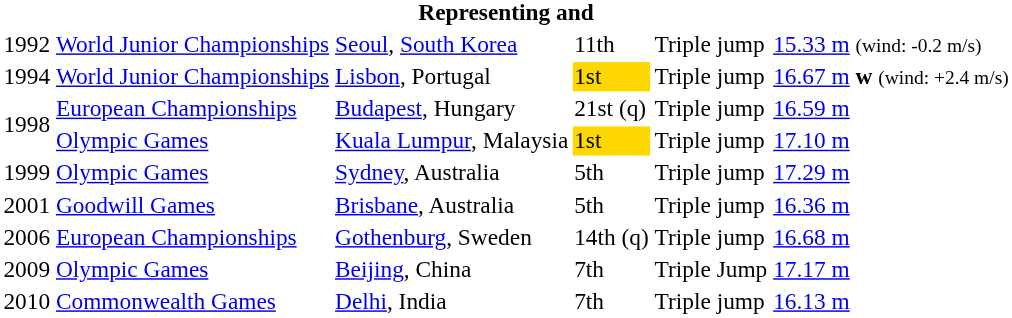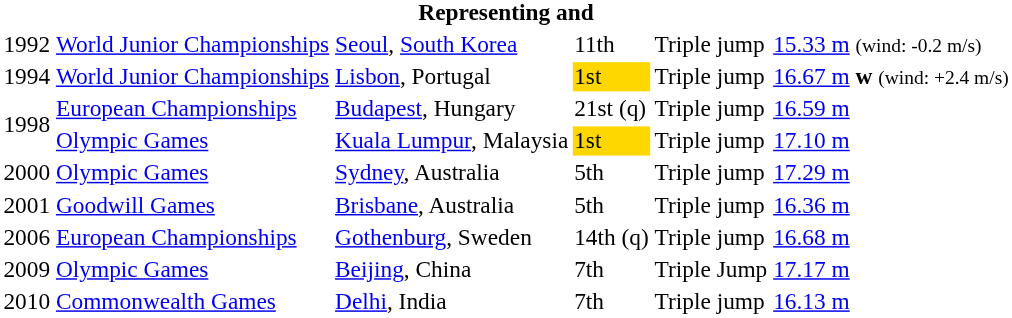 <table>
 <tr>
 <th colspan="6">Representing  and </th>
 </tr>
 <tr>
 <td>1992</td>
 <td><a href='#'>World Junior Championships</a></td>
 <td><a href='#'>Seoul</a>, <a href='#'>South Korea</a></td>
 <td>11th</td>
 <td>Triple jump</td>
 <td><a href='#'>15.33 m</a>  <small>(wind: -0.2 m/s)</small></td>
 </tr>
 <tr>
 <td>1994</td>
 <td><a href='#'>World Junior Championships</a></td>
 <td><a href='#'>Lisbon</a>, Portugal</td>
 <td bgcolor=gold>1st</td>
 <td>Triple jump</td>
 <td><a href='#'>16.67 m</a> <strong>w</strong>  <small>(wind: +2.4 m/s)</small></td>
 </tr>
 <tr>
 <td rowspan=2>1998</td>
 <td><a href='#'>European Championships</a></td>
 <td><a href='#'>Budapest</a>, Hungary</td>
 <td>21st (q)</td>
 <td>Triple jump</td>
 <td><a href='#'>16.59 m</a></td>
 </tr>
 <tr>
 <td><a href='#'>Olympic Games</a></td>
 <td><a href='#'>Kuala Lumpur</a>, Malaysia</td>
 <td bgcolor=gold>1st</td>
 <td>Triple jump</td>
 <td><a href='#'>17.10 m</a></td>
 </tr>
 <tr>
-<td>1999</td>
+<td>2000</td>
 <td><a href='#'>Olympic Games</a></td>
 <td><a href='#'>Sydney</a>, Australia</td>
 <td>5th</td>
 <td>Triple jump</td>
 <td><a href='#'>17.29 m</a></td>
 </tr>
 <tr>
 <td>2001</td>
 <td><a href='#'>Goodwill Games</a></td>
 <td><a href='#'>Brisbane</a>, Australia</td>
 <td>5th</td>
 <td>Triple jump</td>
 <td><a href='#'>16.36 m</a></td>
 </tr>
 <tr>
 <td>2006</td>
 <td><a href='#'>European Championships</a></td>
 <td><a href='#'>Gothenburg</a>, Sweden</td>
 <td>14th (q)</td>
 <td>Triple jump</td>
 <td><a href='#'>16.68 m</a></td>
 </tr>
 <tr>
 <td>2009</td>
 <td><a href='#'>Olympic Games</a></td>
 <td><a href='#'>Beijing</a>, China</td>
 <td>7th</td>
 <td>Triple Jump</td>
 <td><a href='#'>17.17 m</a></td>
 </tr>
 <tr>
 <td>2010</td>
 <td><a href='#'>Commonwealth Games</a></td>
 <td><a href='#'>Delhi</a>, India</td>
 <td>7th</td>
 <td>Triple jump</td>
 <td><a href='#'>16.13 m</a></td>
 </tr>
 </table>
